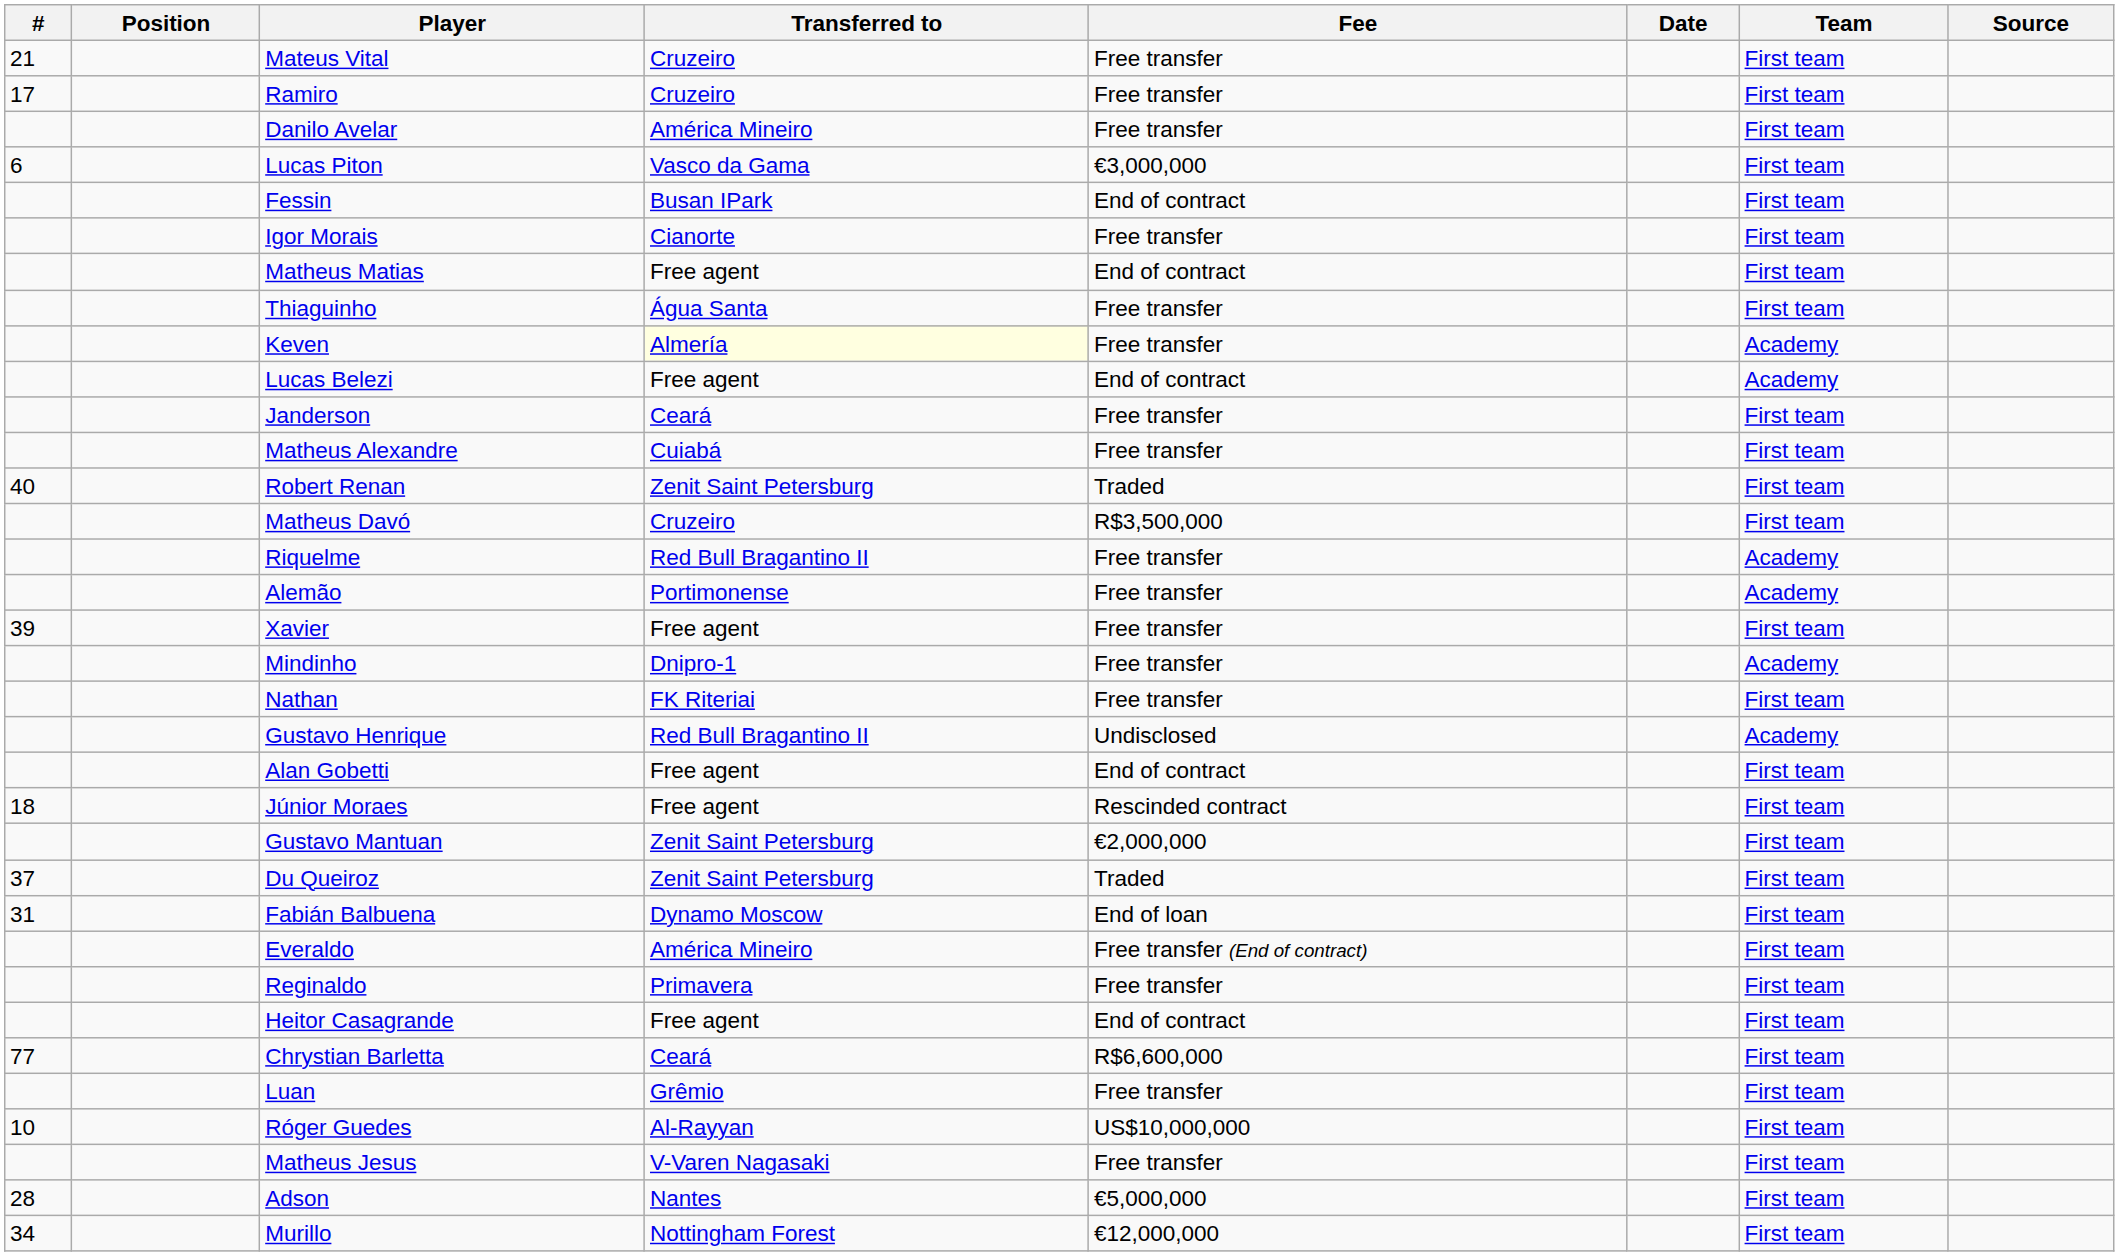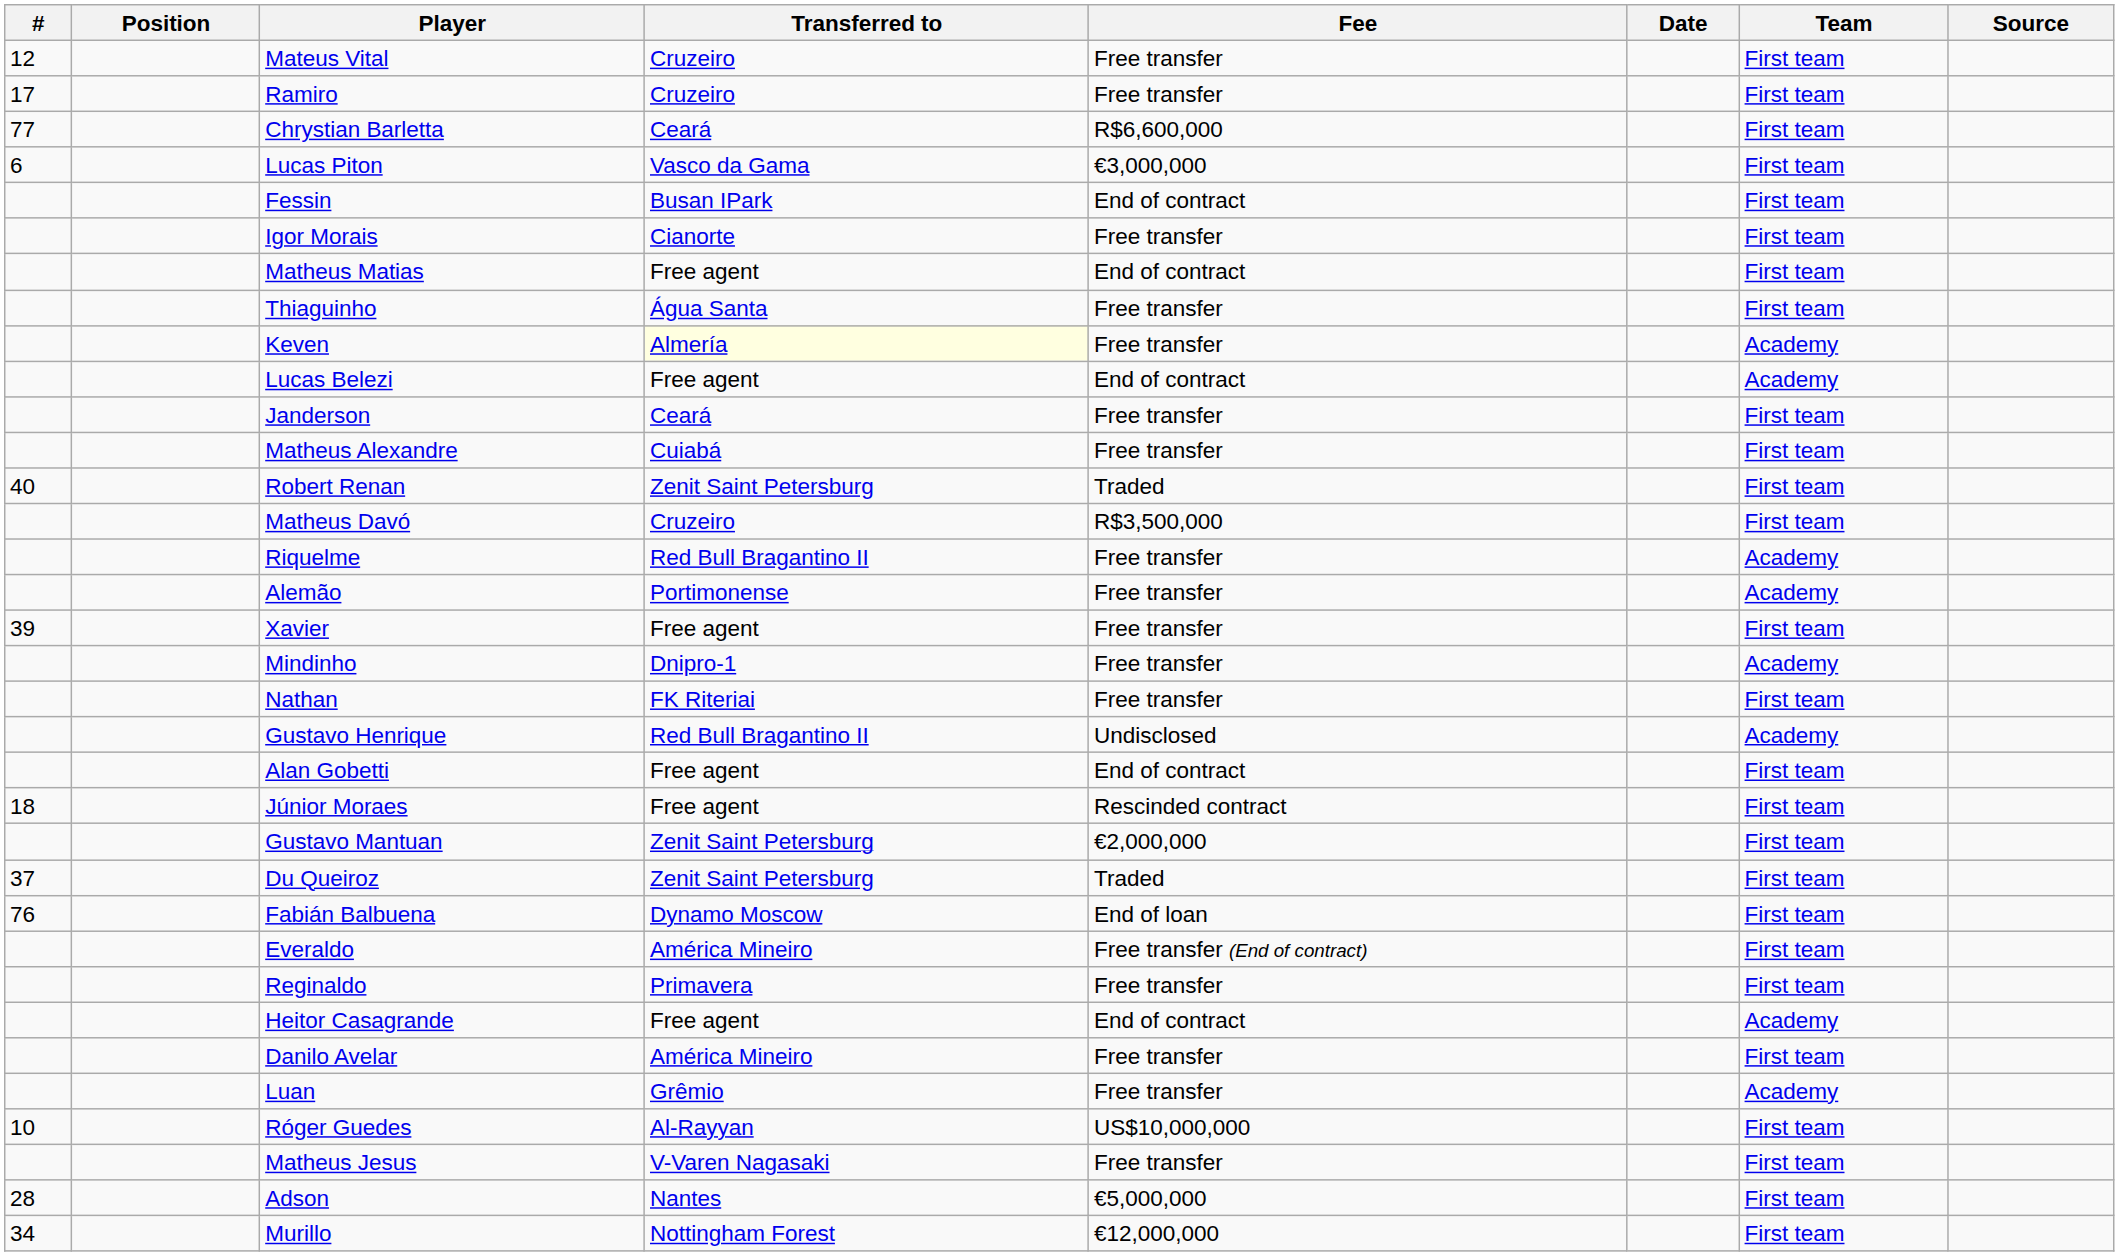 <table class="wikitable sortable" style="width:90%; text-align:center; font-size:95%; text-align:left;">
 <tr>
 <th><strong>#</strong></th>
 <th><strong>Position </strong></th>
 <th><strong>Player </strong></th>
 <th><strong>Transferred to</strong></th>
 <th><strong>Fee </strong></th>
 <th><strong>Date </strong></th>
 <th><strong>Team</strong></th>
 <th><strong>Source</strong></th>
 </tr>
 <tr>
-<td>21</td>
+<td>12</td>
 <td></td>
 <td> <a href='#'>Mateus Vital</a></td>
 <td> <a href='#'>Cruzeiro</a></td>
 <td>Free transfer </td>
 <td></td>
 <td><a href='#'>First team</a></td>
 <td></td>
 </tr>
 <tr>
 <td>17</td>
 <td></td>
 <td> <a href='#'>Ramiro</a></td>
 <td> <a href='#'>Cruzeiro</a></td>
 <td>Free transfer </td>
 <td></td>
 <td><a href='#'>First team</a></td>
 <td></td>
 </tr>
 <tr>
+<td>77</td>
 <td></td>
-<td></td>
-<td> <a href='#'>Danilo Avelar</a></td>
-<td> <a href='#'>América Mineiro</a></td>
-<td>Free transfer </td>
+<td> <a href='#'>Chrystian Barletta</a></td>
+<td> <a href='#'>Ceará</a></td>
+<td>R$6,600,000</td>
 <td></td>
 <td><a href='#'>First team</a></td>
 <td></td>
 </tr>
 <tr>
 <td>6</td>
 <td></td>
 <td> <a href='#'>Lucas Piton</a></td>
 <td> <a href='#'>Vasco da Gama</a></td>
 <td>€3,000,000 </td>
 <td></td>
 <td><a href='#'>First team</a></td>
 <td></td>
 </tr>
 <tr>
 <td></td>
 <td></td>
 <td> <a href='#'>Fessin</a></td>
 <td> <a href='#'>Busan IPark</a></td>
 <td>End of contract</td>
 <td></td>
 <td><a href='#'>First team</a></td>
 <td></td>
 </tr>
 <tr>
 <td></td>
 <td></td>
 <td> <a href='#'>Igor Morais</a></td>
 <td> <a href='#'>Cianorte</a></td>
 <td>Free transfer </td>
 <td></td>
 <td><a href='#'>First team</a></td>
 <td></td>
 </tr>
 <tr>
 <td></td>
 <td></td>
 <td> <a href='#'>Matheus Matias</a></td>
 <td>Free agent</td>
 <td>End of contract</td>
 <td></td>
 <td><a href='#'>First team</a></td>
 <td></td>
 </tr>
 <tr>
 <td></td>
 <td></td>
 <td> <a href='#'>Thiaguinho</a></td>
 <td> <a href='#'>Água Santa</a></td>
 <td>Free transfer </td>
 <td></td>
 <td><a href='#'>First team</a></td>
 <td></td>
 </tr>
 <tr>
 <td></td>
 <td></td>
 <td> <a href='#'>Keven</a></td>
 <td style="background: lightyellow;"> <a href='#'>Almería</a></td>
 <td>Free transfer </td>
 <td></td>
 <td><a href='#'>Academy</a></td>
 <td></td>
 </tr>
 <tr>
 <td></td>
 <td></td>
 <td> <a href='#'>Lucas Belezi</a></td>
 <td>Free agent</td>
 <td>End of contract</td>
 <td></td>
 <td><a href='#'>Academy</a></td>
 <td></td>
 </tr>
 <tr>
 <td></td>
 <td></td>
 <td> <a href='#'>Janderson</a></td>
 <td> <a href='#'>Ceará</a></td>
 <td>Free transfer </td>
 <td></td>
 <td><a href='#'>First team</a></td>
 <td></td>
 </tr>
 <tr>
 <td></td>
 <td></td>
 <td> <a href='#'>Matheus Alexandre</a></td>
 <td> <a href='#'>Cuiabá</a></td>
 <td>Free transfer </td>
 <td></td>
 <td><a href='#'>First team</a></td>
 <td></td>
 </tr>
 <tr>
 <td>40</td>
 <td></td>
 <td> <a href='#'>Robert Renan</a></td>
 <td> <a href='#'>Zenit Saint Petersburg</a></td>
 <td>Traded</td>
 <td></td>
 <td><a href='#'>First team</a></td>
 <td></td>
 </tr>
 <tr>
 <td></td>
 <td></td>
 <td> <a href='#'>Matheus Davó</a></td>
 <td> <a href='#'>Cruzeiro</a></td>
 <td>R$3,500,000</td>
 <td></td>
 <td><a href='#'>First team</a></td>
 <td></td>
 </tr>
 <tr>
 <td></td>
 <td></td>
 <td> <a href='#'>Riquelme</a></td>
 <td> <a href='#'>Red Bull Bragantino II</a></td>
 <td>Free transfer </td>
 <td></td>
 <td><a href='#'>Academy</a></td>
 <td></td>
 </tr>
 <tr>
 <td></td>
 <td></td>
 <td> <a href='#'>Alemão</a></td>
 <td> <a href='#'>Portimonense</a></td>
 <td>Free transfer </td>
 <td></td>
 <td><a href='#'>Academy</a></td>
 <td></td>
 </tr>
 <tr>
 <td>39</td>
 <td></td>
 <td> <a href='#'>Xavier</a></td>
 <td>Free agent</td>
 <td>Free transfer </td>
 <td></td>
 <td><a href='#'>First team</a></td>
 <td></td>
 </tr>
 <tr>
 <td></td>
 <td></td>
 <td> <a href='#'>Mindinho</a></td>
 <td> <a href='#'>Dnipro-1</a></td>
 <td>Free transfer </td>
 <td></td>
 <td><a href='#'>Academy</a></td>
 <td></td>
 </tr>
 <tr>
 <td></td>
 <td></td>
 <td> <a href='#'>Nathan</a></td>
 <td> <a href='#'>FK Riteriai</a></td>
 <td>Free transfer </td>
 <td></td>
 <td><a href='#'>First team</a></td>
 <td></td>
 </tr>
 <tr>
 <td></td>
 <td></td>
 <td> <a href='#'>Gustavo Henrique</a></td>
 <td> <a href='#'>Red Bull Bragantino II</a></td>
 <td>Undisclosed</td>
 <td></td>
 <td><a href='#'>Academy</a></td>
 <td></td>
 </tr>
 <tr>
 <td></td>
 <td></td>
 <td> <a href='#'>Alan Gobetti</a></td>
 <td>Free agent</td>
 <td>End of contract</td>
 <td></td>
 <td><a href='#'>First team</a></td>
 <td></td>
 </tr>
 <tr>
 <td>18</td>
 <td></td>
 <td> <a href='#'>Júnior Moraes</a></td>
 <td>Free agent</td>
 <td>Rescinded contract</td>
 <td></td>
 <td><a href='#'>First team</a></td>
 <td></td>
 </tr>
 <tr>
 <td></td>
 <td></td>
 <td> <a href='#'>Gustavo Mantuan</a></td>
 <td> <a href='#'>Zenit Saint Petersburg</a></td>
 <td>€2,000,000 </td>
 <td></td>
 <td><a href='#'>First team</a></td>
 <td></td>
 </tr>
 <tr>
 <td>37</td>
 <td></td>
 <td> <a href='#'>Du Queiroz</a></td>
 <td> <a href='#'>Zenit Saint Petersburg</a></td>
 <td>Traded</td>
 <td></td>
 <td><a href='#'>First team</a></td>
 <td></td>
 </tr>
 <tr>
-<td>31</td>
+<td>76</td>
 <td></td>
 <td> <a href='#'>Fabián Balbuena</a></td>
 <td> <a href='#'>Dynamo Moscow</a></td>
 <td>End of loan</td>
 <td></td>
 <td><a href='#'>First team</a></td>
 <td></td>
 </tr>
 <tr>
 <td></td>
 <td></td>
 <td> <a href='#'>Everaldo</a></td>
 <td> <a href='#'>América Mineiro</a></td>
 <td>Free transfer <small><em>(End of contract)</em></small></td>
 <td></td>
 <td><a href='#'>First team</a></td>
 <td></td>
 </tr>
 <tr>
 <td></td>
 <td></td>
 <td> <a href='#'>Reginaldo</a></td>
 <td> <a href='#'>Primavera</a></td>
 <td>Free transfer </td>
 <td></td>
 <td><a href='#'>First team</a></td>
 <td></td>
 </tr>
 <tr>
 <td></td>
 <td></td>
 <td> <a href='#'>Heitor Casagrande</a></td>
 <td>Free agent</td>
 <td>End of contract</td>
 <td></td>
-<td><a href='#'>First team</a></td>
+<td><a href='#'>Academy</a></td>
 <td></td>
 </tr>
 <tr>
-<td>77</td>
 <td></td>
-<td> <a href='#'>Chrystian Barletta</a></td>
-<td> <a href='#'>Ceará</a></td>
-<td>R$6,600,000</td>
+<td></td>
+<td> <a href='#'>Danilo Avelar</a></td>
+<td> <a href='#'>América Mineiro</a></td>
+<td>Free transfer </td>
 <td></td>
 <td><a href='#'>First team</a></td>
 <td></td>
 </tr>
 <tr>
 <td></td>
 <td></td>
 <td> <a href='#'>Luan</a></td>
 <td> <a href='#'>Grêmio</a></td>
 <td>Free transfer </td>
 <td></td>
-<td><a href='#'>First team</a></td>
+<td><a href='#'>Academy</a></td>
 <td></td>
 </tr>
 <tr>
 <td>10</td>
 <td></td>
 <td> <a href='#'>Róger Guedes</a></td>
 <td> <a href='#'>Al-Rayyan</a></td>
 <td>US$10,000,000 </td>
 <td></td>
 <td><a href='#'>First team</a></td>
 <td></td>
 </tr>
 <tr>
 <td></td>
 <td></td>
 <td> <a href='#'>Matheus Jesus</a></td>
 <td> <a href='#'>V-Varen Nagasaki</a></td>
 <td>Free transfer </td>
 <td></td>
 <td><a href='#'>First team</a></td>
 <td></td>
 </tr>
 <tr>
 <td>28</td>
 <td></td>
 <td> <a href='#'>Adson</a></td>
 <td> <a href='#'>Nantes</a></td>
 <td>€5,000,000 </td>
 <td></td>
 <td><a href='#'>First team</a></td>
 <td></td>
 </tr>
 <tr>
 <td>34</td>
 <td></td>
 <td> <a href='#'>Murillo</a></td>
 <td> <a href='#'>Nottingham Forest</a></td>
 <td>€12,000,000 </td>
 <td></td>
 <td><a href='#'>First team</a></td>
 <td></td>
 </tr>
 </table>
